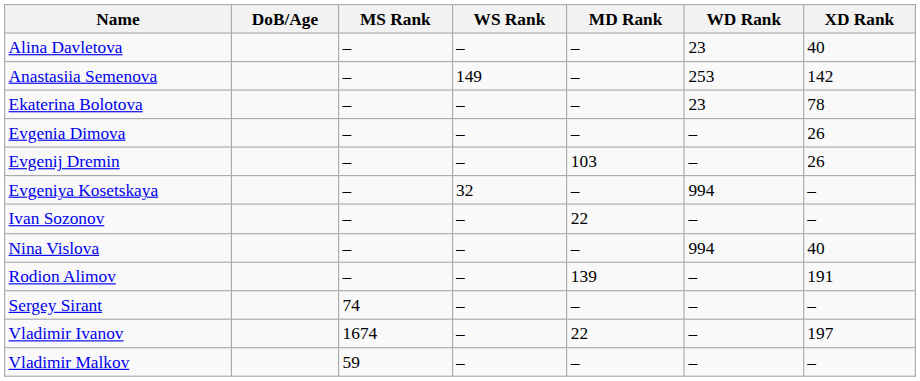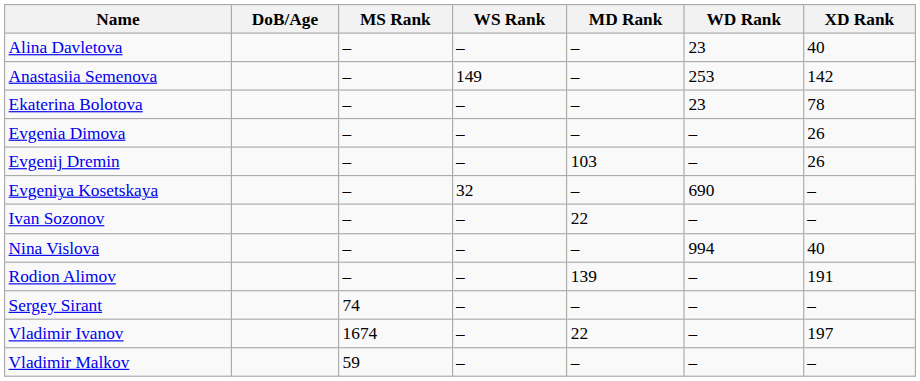 <table class="wikitable"  style="width:800px; font-size:95%;">
 <tr>
 <th align="left">Name</th>
 <th align="left">DoB/Age</th>
 <th align="left">MS Rank</th>
 <th align="left">WS Rank</th>
 <th align="left">MD Rank</th>
 <th align="left">WD Rank</th>
 <th align="left">XD Rank</th>
 </tr>
 <tr>
 <td><a href='#'>Alina Davletova</a></td>
 <td></td>
 <td>–</td>
 <td>–</td>
 <td>–</td>
 <td>23</td>
 <td>40</td>
 </tr>
 <tr>
 <td><a href='#'>Anastasiia Semenova</a></td>
 <td></td>
 <td>–</td>
 <td>149</td>
 <td>–</td>
 <td>253</td>
 <td>142</td>
 </tr>
 <tr>
 <td><a href='#'>Ekaterina Bolotova</a></td>
 <td></td>
 <td>–</td>
 <td>–</td>
 <td>–</td>
 <td>23</td>
 <td>78</td>
 </tr>
 <tr>
 <td><a href='#'>Evgenia Dimova</a></td>
 <td></td>
 <td>–</td>
 <td>–</td>
 <td>–</td>
 <td>–</td>
 <td>26</td>
 </tr>
 <tr>
 <td><a href='#'>Evgenij Dremin</a></td>
 <td></td>
 <td>–</td>
 <td>–</td>
 <td>103</td>
 <td>–</td>
 <td>26</td>
 </tr>
 <tr>
 <td><a href='#'>Evgeniya Kosetskaya</a></td>
 <td></td>
 <td>–</td>
 <td>32</td>
 <td>–</td>
-<td>994</td>
+<td>690</td>
 <td>–</td>
 </tr>
 <tr>
 <td><a href='#'>Ivan Sozonov</a></td>
 <td></td>
 <td>–</td>
 <td>–</td>
 <td>22</td>
 <td>–</td>
 <td>–</td>
 </tr>
 <tr>
 <td><a href='#'>Nina Vislova</a></td>
 <td></td>
 <td>–</td>
 <td>–</td>
 <td>–</td>
 <td>994</td>
 <td>40</td>
 </tr>
 <tr>
 <td><a href='#'>Rodion Alimov</a></td>
 <td></td>
 <td>–</td>
 <td>–</td>
 <td>139</td>
 <td>–</td>
 <td>191</td>
 </tr>
 <tr>
 <td><a href='#'>Sergey Sirant</a></td>
 <td></td>
 <td>74</td>
 <td>–</td>
 <td>–</td>
 <td>–</td>
 <td>–</td>
 </tr>
 <tr>
 <td><a href='#'>Vladimir Ivanov</a></td>
 <td></td>
 <td>1674</td>
 <td>–</td>
 <td>22</td>
 <td>–</td>
 <td>197</td>
 </tr>
 <tr>
 <td><a href='#'>Vladimir Malkov</a></td>
 <td></td>
 <td>59</td>
 <td>–</td>
 <td>–</td>
 <td>–</td>
 <td>–</td>
 </tr>
 </table>
